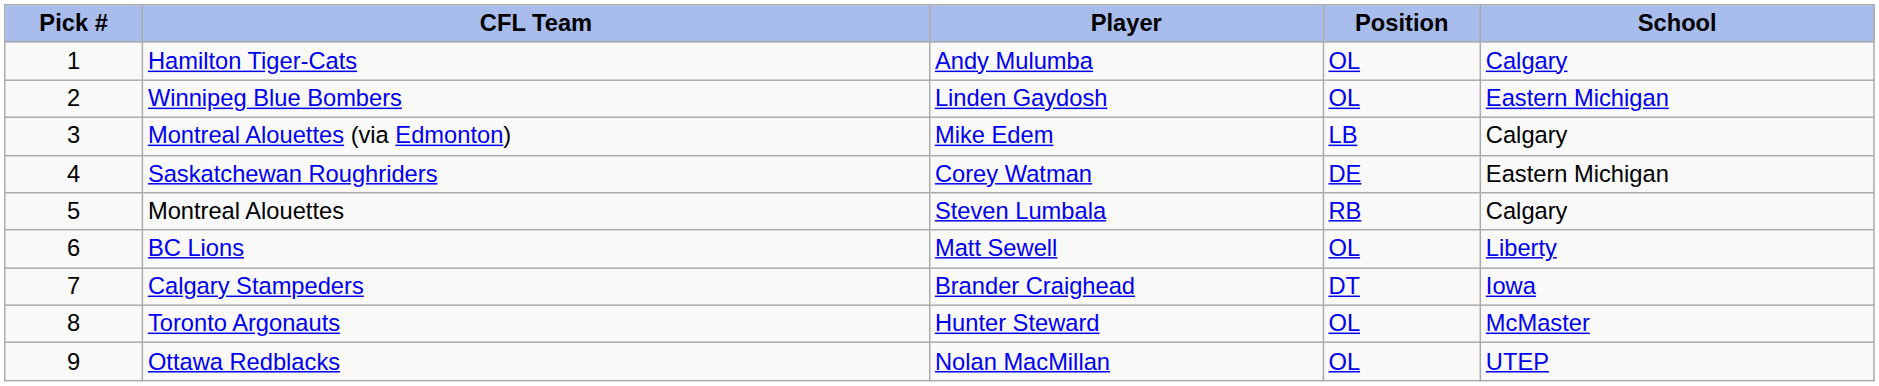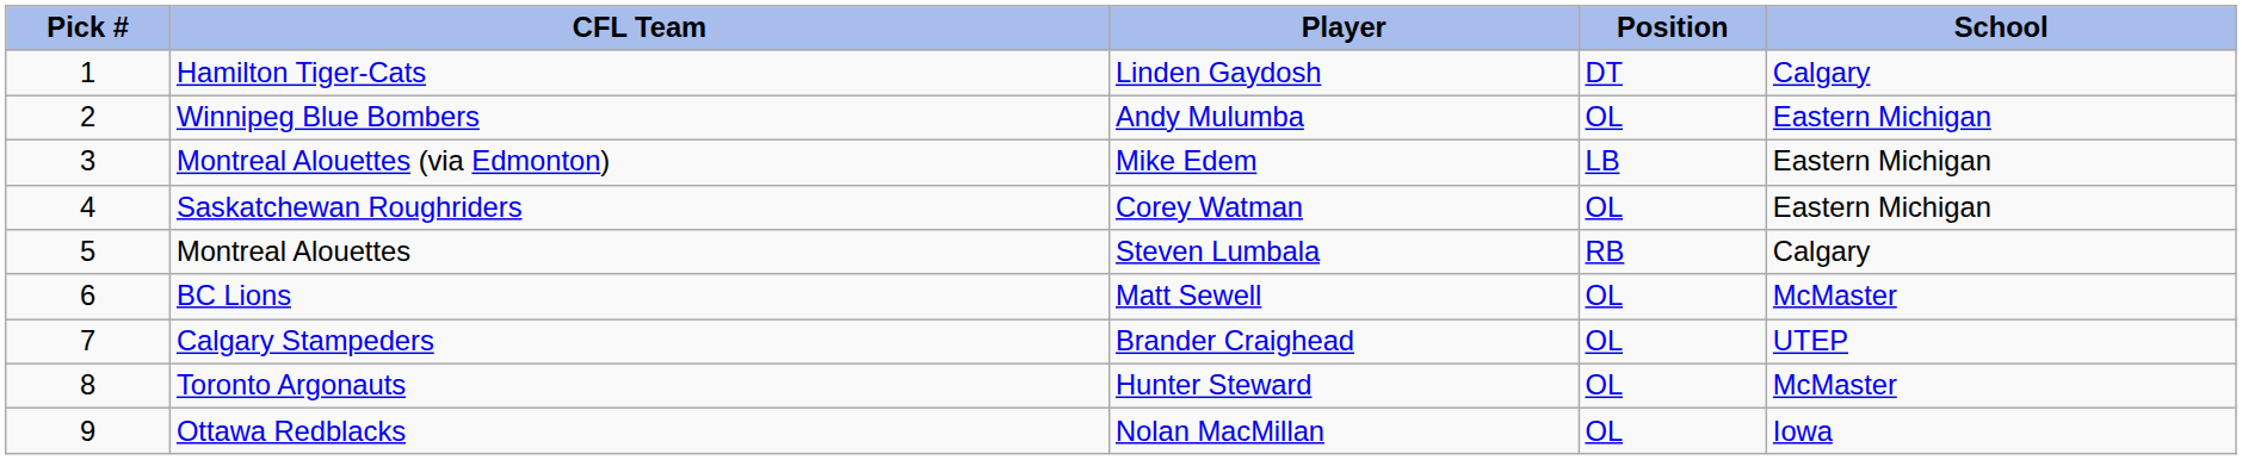 <table class="wikitable" style="width: 100%">
 <tr>
 <th style="background:#A8BDEC;" width=7%>Pick #</th>
 <th width=40% style="background:#A8BDEC;">CFL Team</th>
 <th width=20% style="background:#A8BDEC;">Player</th>
 <th width=8% style="background:#A8BDEC;">Position</th>
 <th width=20% style="background:#A8BDEC;">School</th>
 </tr>
 <tr>
 <td align=center>1</td>
 <td><a href='#'>Hamilton Tiger-Cats</a></td>
-<td><a href='#'>Andy Mulumba</a></td>
-<td><a href='#'>OL</a></td>
+<td><a href='#'>Linden Gaydosh</a></td>
+<td><a href='#'>DT</a></td>
 <td><a href='#'>Calgary</a></td>
 </tr>
 <tr>
 <td align=center>2</td>
 <td><a href='#'>Winnipeg Blue Bombers</a></td>
-<td><a href='#'>Linden Gaydosh</a></td>
+<td><a href='#'>Andy Mulumba</a></td>
 <td><a href='#'>OL</a></td>
 <td><a href='#'>Eastern Michigan</a></td>
 </tr>
 <tr>
 <td align=center>3</td>
 <td><a href='#'>Montreal Alouettes</a> (via <a href='#'>Edmonton</a>)</td>
 <td><a href='#'>Mike Edem</a></td>
 <td><a href='#'>LB</a></td>
-<td>Calgary</td>
+<td>Eastern Michigan</td>
 </tr>
 <tr>
 <td align=center>4</td>
 <td><a href='#'>Saskatchewan Roughriders</a></td>
 <td><a href='#'>Corey Watman</a></td>
-<td><a href='#'>DE</a></td>
+<td><a href='#'>OL</a></td>
 <td>Eastern Michigan</td>
 </tr>
 <tr>
 <td align=center>5</td>
 <td>Montreal Alouettes</td>
 <td><a href='#'>Steven Lumbala</a></td>
 <td><a href='#'>RB</a></td>
 <td>Calgary</td>
 </tr>
 <tr>
 <td align=center>6</td>
 <td><a href='#'>BC Lions</a></td>
 <td><a href='#'>Matt Sewell</a></td>
 <td><a href='#'>OL</a></td>
-<td><a href='#'>Liberty</a></td>
+<td><a href='#'>McMaster</a></td>
 </tr>
 <tr>
 <td align=center>7</td>
 <td><a href='#'>Calgary Stampeders</a></td>
 <td><a href='#'>Brander Craighead</a></td>
-<td><a href='#'>DT</a></td>
-<td><a href='#'>Iowa</a></td>
+<td><a href='#'>OL</a></td>
+<td><a href='#'>UTEP</a></td>
 </tr>
 <tr>
 <td align=center>8</td>
 <td><a href='#'>Toronto Argonauts</a></td>
 <td><a href='#'>Hunter Steward</a></td>
 <td><a href='#'>OL</a></td>
 <td><a href='#'>McMaster</a></td>
 </tr>
 <tr>
 <td align=center>9</td>
 <td><a href='#'>Ottawa Redblacks</a></td>
 <td><a href='#'>Nolan MacMillan</a></td>
 <td><a href='#'>OL</a></td>
-<td><a href='#'>UTEP</a></td>
+<td><a href='#'>Iowa</a></td>
 </tr>
 </table>
